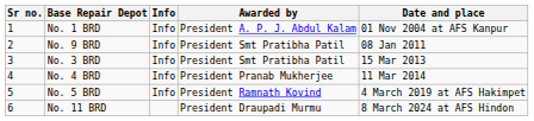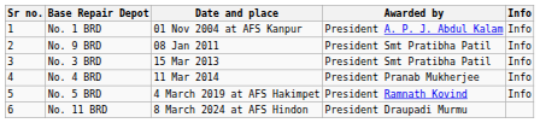 <table class=wikitable>
 <tr>
 <th>Sr no.</th>
 <th>Base Repair Depot</th>
+<th>Date and place</th>
+<th>Awarded by</th>
 <th>Info</th>
-<th>Awarded by</th>
-<th>Date and place</th>
 </tr>
 <tr>
 <td>1</td>
 <td>No. 1 BRD</td>
+<td>01 Nov 2004 at AFS Kanpur</td>
+<td>President <a href='#'>A. P. J. Abdul Kalam</a></td>
 <td>Info</td>
-<td>President <a href='#'>A. P. J. Abdul Kalam</a></td>
-<td>01 Nov 2004 at AFS Kanpur</td>
 </tr>
 <tr>
 <td>2</td>
 <td>No. 9 BRD</td>
+<td>08 Jan 2011</td>
+<td>President Smt Pratibha Patil</td>
 <td>Info</td>
-<td>President Smt Pratibha Patil</td>
-<td>08 Jan 2011</td>
 </tr>
 <tr>
 <td>3</td>
 <td>No. 3 BRD</td>
+<td>15 Mar 2013</td>
+<td>President Smt Pratibha Patil</td>
 <td>Info</td>
-<td>President Smt Pratibha Patil</td>
-<td>15 Mar 2013</td>
 </tr>
 <tr>
 <td>4</td>
 <td>No. 4 BRD</td>
+<td>11 Mar 2014</td>
+<td>President Pranab Mukherjee</td>
 <td>Info</td>
-<td>President Pranab Mukherjee</td>
-<td>11 Mar 2014</td>
 </tr>
 <tr>
 <td>5</td>
 <td>No. 5 BRD</td>
+<td>4 March 2019 at AFS Hakimpet</td>
+<td>President <a href='#'>Ramnath Kovind</a></td>
 <td>Info</td>
-<td>President <a href='#'>Ramnath Kovind</a></td>
-<td>4 March 2019 at AFS Hakimpet</td>
 </tr>
 <tr>
 <td>6</td>
 <td>No. 11 BRD</td>
+<td>8 March 2024 at AFS Hindon</td>
+<td>President Draupadi Murmu</td>
 <td></td>
-<td>President Draupadi Murmu</td>
-<td>8 March 2024 at AFS Hindon</td>
 </tr>
 </table>
